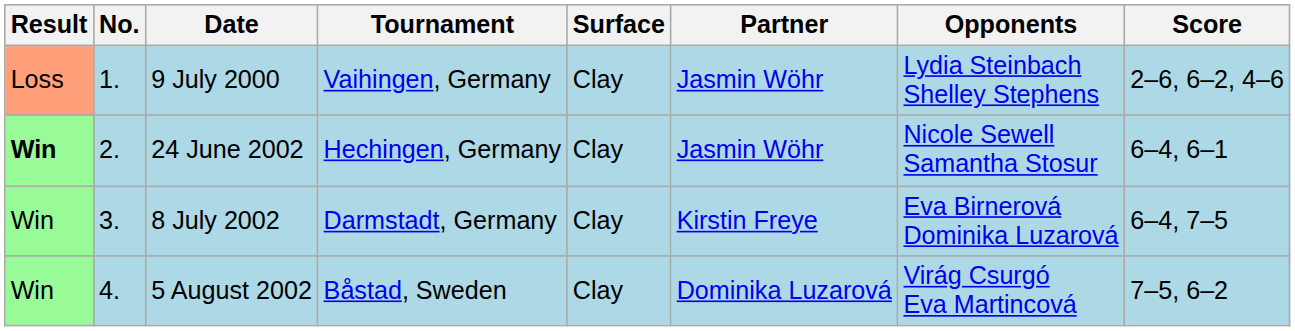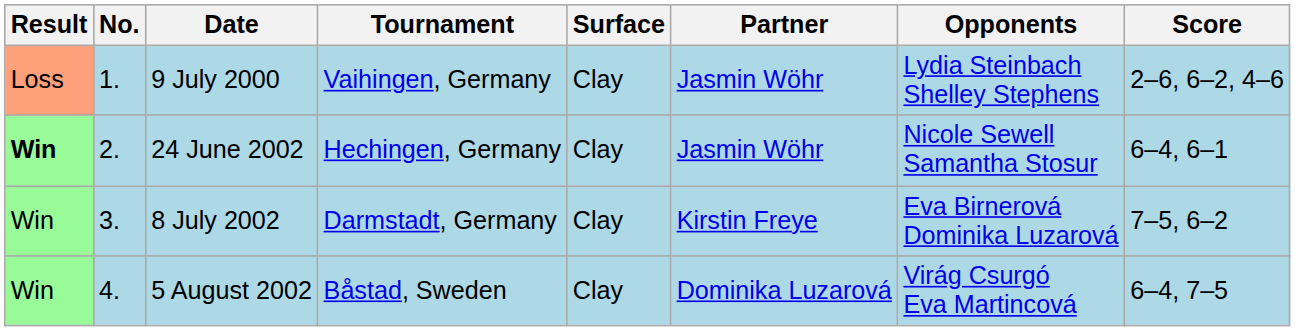 <table class="sortable wikitable" style="font-size:97%">
 <tr>
 <th>Result</th>
 <th>No.</th>
 <th>Date</th>
 <th>Tournament</th>
 <th>Surface</th>
 <th>Partner</th>
 <th>Opponents</th>
 <th>Score</th>
 </tr>
 <tr style="background:lightblue;">
 <td style="background:#ffa07a;">Loss</td>
 <td>1.</td>
 <td>9 July 2000</td>
 <td><a href='#'>Vaihingen</a>, Germany</td>
 <td>Clay</td>
 <td> <a href='#'>Jasmin Wöhr</a></td>
 <td> <a href='#'>Lydia Steinbach</a> <br>  <a href='#'>Shelley Stephens</a></td>
 <td>2–6, 6–2, 4–6</td>
 </tr>
 <tr style="background:lightblue;">
 <td style="background:#98fb98;"><strong>Win</strong></td>
 <td>2.</td>
 <td>24 June 2002</td>
 <td><a href='#'>Hechingen</a>, Germany</td>
 <td>Clay</td>
 <td> <a href='#'>Jasmin Wöhr</a></td>
 <td> <a href='#'>Nicole Sewell</a> <br>  <a href='#'>Samantha Stosur</a></td>
 <td>6–4, 6–1</td>
 </tr>
 <tr style="background:lightblue;">
 <td style="background:#98fb98;">Win</td>
 <td>3.</td>
 <td>8 July 2002</td>
 <td><a href='#'>Darmstadt</a>, Germany</td>
 <td>Clay</td>
 <td> <a href='#'>Kirstin Freye</a></td>
 <td> <a href='#'>Eva Birnerová</a> <br>  <a href='#'>Dominika Luzarová</a></td>
-<td>6–4, 7–5</td>
+<td>7–5, 6–2</td>
 </tr>
 <tr style="background:lightblue;">
 <td style="background:#98fb98;">Win</td>
 <td>4.</td>
 <td>5 August 2002</td>
 <td><a href='#'>Båstad</a>, Sweden</td>
 <td>Clay</td>
 <td> <a href='#'>Dominika Luzarová</a></td>
 <td> <a href='#'>Virág Csurgó</a> <br>  <a href='#'>Eva Martincová</a></td>
-<td>7–5, 6–2</td>
+<td>6–4, 7–5</td>
 </tr>
 </table>
